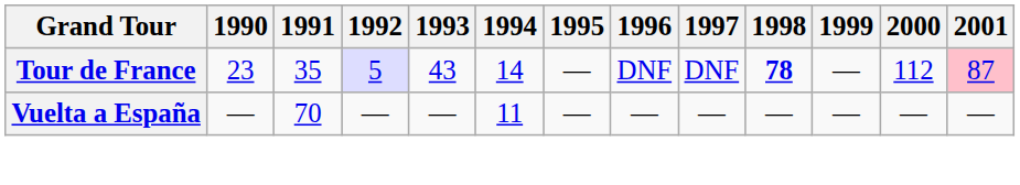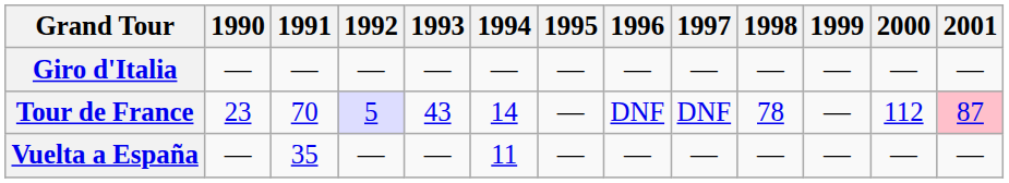 <table class="wikitable plainrowheaders">
 <tr>
 <th>Grand Tour</th>
 <th scope="col">1990</th>
 <th scope="col">1991</th>
 <th scope="col">1992</th>
 <th scope="col">1993</th>
 <th scope="col">1994</th>
 <th scope="col">1995</th>
 <th scope="col">1996</th>
 <th scope="col">1997</th>
 <th scope="col">1998</th>
 <th scope="col">1999</th>
 <th scope="col">2000</th>
 <th scope="col">2001</th>
 </tr>
 <tr style="text-align:center;">
+<th scope="row"> <a href='#'>Giro d'Italia</a></th>
+<td>—</td>
+<td>—</td>
+<td>—</td>
+<td>—</td>
+<td>—</td>
+<td>—</td>
+<td>—</td>
+<td>—</td>
+<td>—</td>
+<td>—</td>
+<td>—</td>
+<td>—</td>
+</tr>
+<tr style="text-align:center;">
 <th scope="row"> <a href='#'>Tour de France</a></th>
 <td style="text-align:center;"><a href='#'>23</a></td>
-<td style="text-align:center;"><a href='#'>35</a></td>
+<td style="text-align:center;"><a href='#'>70</a></td>
 <td style="background:#ddf;"><a href='#'>5</a></td>
 <td style="text-align:center;"><a href='#'>43</a></td>
 <td style="text-align:center;"><a href='#'>14</a></td>
 <td>—</td>
 <td style="text-align:center;"><a href='#'>DNF</a></td>
 <td style="text-align:center;"><a href='#'>DNF</a></td>
-<td style="text-align:center;"><strong><a href='#'>78</a></strong></td>
+<td style="text-align:center;"><a href='#'>78</a></td>
 <td>—</td>
 <td style="text-align:center;"><a href='#'>112</a></td>
 <td style="background: pink; text-align:center;"><a href='#'>87</a></td>
 </tr>
 <tr style="text-align:center;">
 <th scope="row"> <a href='#'>Vuelta a España</a></th>
 <td>—</td>
-<td style="text-align:center;"><a href='#'>70</a></td>
+<td style="text-align:center;"><a href='#'>35</a></td>
 <td>—</td>
 <td>—</td>
 <td style="text-align:center;"><a href='#'>11</a></td>
 <td>—</td>
 <td>—</td>
 <td>—</td>
 <td>—</td>
 <td>—</td>
 <td>—</td>
 <td>—</td>
 </tr>
 </table>
